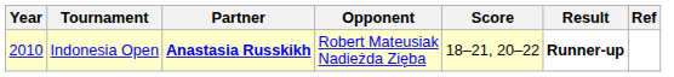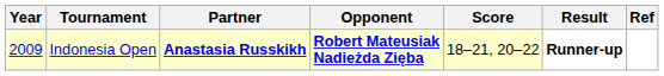 <table class="sortable wikitable" style="font-size: 90%">
 <tr>
 <th>Year</th>
 <th>Tournament</th>
 <th>Partner</th>
 <th>Opponent</th>
 <th>Score</th>
 <th>Result</th>
 <th>Ref</th>
 </tr>
 <tr style="background:#FFFFCC">
-<td align="center"><a href='#'>2010</a></td>
+<td align="center"><a href='#'>2009</a></td>
 <td align="left"><a href='#'>Indonesia Open</a></td>
 <td align="left"><strong> <a href='#'>Anastasia Russkikh</a></strong></td>
-<td align="left"> <a href='#'>Robert Mateusiak</a><br> <a href='#'>Nadieżda Zięba</a></td>
+<td align="left"><strong> <a href='#'>Robert Mateusiak</a><br> <a href='#'>Nadieżda Zięba</a></strong></td>
 <td align="left">18–21, 20–22</td>
 <td style="text-align:left; background:white"> <strong>Runner-up</strong></td>
 <td style="text-align:center; background:white"></td>
 </tr>
 </table>
